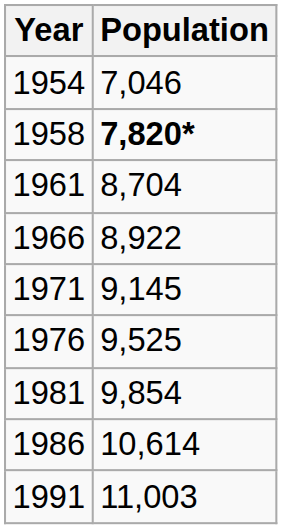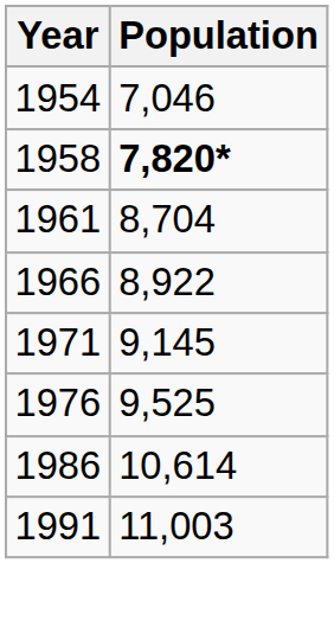 <table class="wikitable">
 <tr>
 <th>Year</th>
 <th>Population</th>
 </tr>
 <tr>
 <td>1954</td>
 <td>7,046</td>
 </tr>
 <tr>
 <td>1958</td>
 <td><strong>7,820*</strong></td>
 </tr>
 <tr>
 <td>1961</td>
 <td>8,704</td>
 </tr>
 <tr>
 <td>1966</td>
 <td>8,922</td>
 </tr>
 <tr>
 <td>1971</td>
 <td>9,145</td>
 </tr>
 <tr>
 <td>1976</td>
 <td>9,525</td>
 </tr>
 <tr>
-<td>1981</td>
-<td>9,854</td>
-</tr>
-<tr>
 <td>1986</td>
 <td>10,614</td>
 </tr>
 <tr>
 <td>1991</td>
 <td>11,003</td>
 </tr>
 </table>
